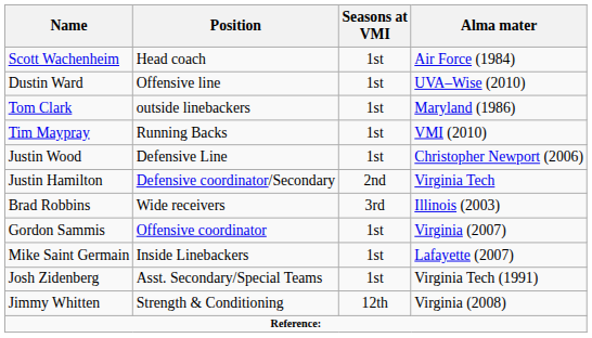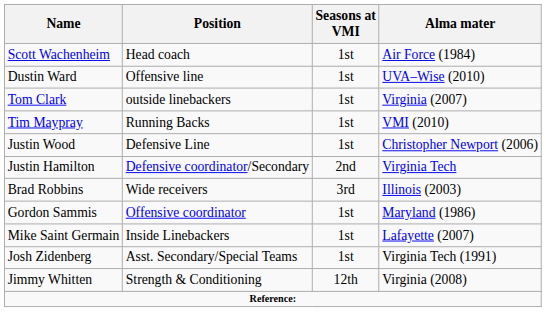 <table class="wikitable" border="1" style="font-size:90%;">
 <tr>
 <th>Name</th>
 <th>Position</th>
 <th>Seasons at<br>VMI</th>
 <th>Alma mater</th>
 </tr>
 <tr align="left">
 <td><a href='#'>Scott Wachenheim</a></td>
 <td>Head coach</td>
 <td - align="center">1st</td>
 <td><a href='#'>Air Force</a> (1984)</td>
 </tr>
 <tr align="left">
 <td>Dustin Ward</td>
 <td>Offensive line</td>
 <td - align="center">1st</td>
 <td><a href='#'>UVA–Wise</a> (2010)</td>
 </tr>
 <tr align="left">
 <td><a href='#'>Tom Clark</a></td>
 <td>outside linebackers</td>
 <td - align="center">1st</td>
-<td><a href='#'>Maryland</a> (1986)</td>
+<td><a href='#'>Virginia</a> (2007)</td>
 </tr>
 <tr align="left">
 <td><a href='#'>Tim Maypray</a></td>
 <td>Running Backs</td>
 <td - align="center">1st</td>
 <td><a href='#'>VMI</a> (2010)</td>
 </tr>
 <tr align="left">
 <td>Justin Wood</td>
 <td>Defensive Line</td>
 <td - align="center">1st</td>
 <td><a href='#'>Christopher Newport</a> (2006)</td>
 </tr>
 <tr align="left">
 <td>Justin Hamilton</td>
 <td><a href='#'>Defensive coordinator</a>/Secondary</td>
 <td - align="center">2nd</td>
 <td><a href='#'>Virginia Tech</a></td>
 </tr>
 <tr align="left">
 <td>Brad Robbins</td>
 <td>Wide receivers</td>
 <td - align="center">3rd</td>
 <td><a href='#'>Illinois</a> (2003)</td>
 </tr>
 <tr align="left">
 <td>Gordon Sammis</td>
 <td><a href='#'>Offensive coordinator</a></td>
 <td - align="center">1st</td>
-<td><a href='#'>Virginia</a> (2007)</td>
+<td><a href='#'>Maryland</a> (1986)</td>
 </tr>
 <tr align="left">
 <td>Mike Saint Germain</td>
 <td>Inside Linebackers</td>
 <td - align="center">1st</td>
 <td><a href='#'>Lafayette</a> (2007)</td>
 </tr>
 <tr align="left">
 <td>Josh Zidenberg</td>
 <td>Asst. Secondary/Special Teams</td>
 <td - align="center">1st</td>
 <td>Virginia Tech (1991)</td>
 </tr>
 <tr align="left">
 <td>Jimmy Whitten</td>
 <td>Strength & Conditioning</td>
 <td - align="center">12th</td>
 <td>Virginia (2008)</td>
 </tr>
 <tr>
 <td colspan="4" style="font-size: 8pt" align="center"><strong>Reference:</strong></td>
 </tr>
 </table>
